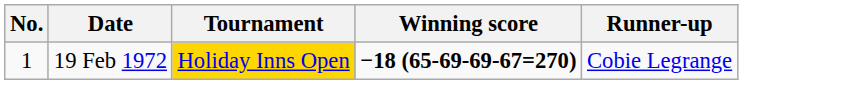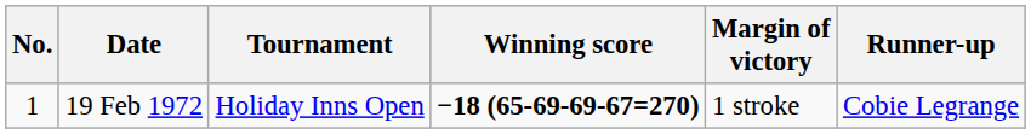 <table class="wikitable" style="font-size:95%;">
 <tr>
 <th>No.</th>
 <th>Date</th>
 <th>Tournament</th>
 <th>Winning score</th>
+<th>Margin of<br>victory</th>
 <th>Runner-up</th>
 </tr>
 <tr>
 <td align=center>1</td>
 <td align=right>19 Feb <a href='#'>1972</a></td>
-<td style="background: gold;"><a href='#'>Holiday Inns Open</a></td>
+<td><a href='#'>Holiday Inns Open</a></td>
 <td><strong>−18 (65-69-69-67=270)</strong></td>
+<td>1 stroke</td>
 <td> <a href='#'>Cobie Legrange</a></td>
 </tr>
 </table>
